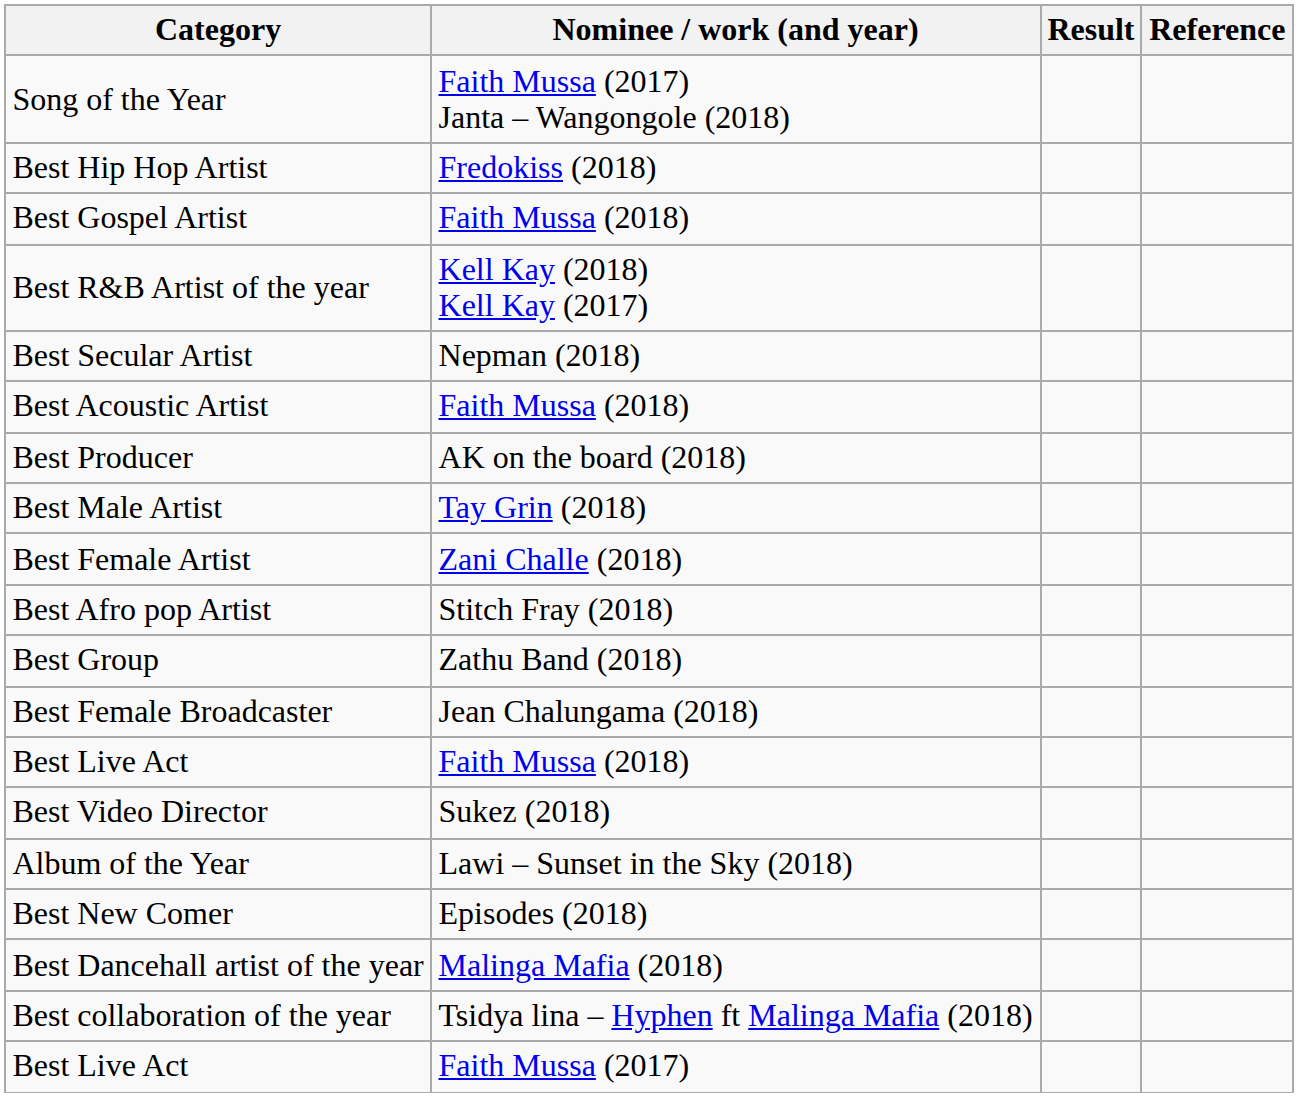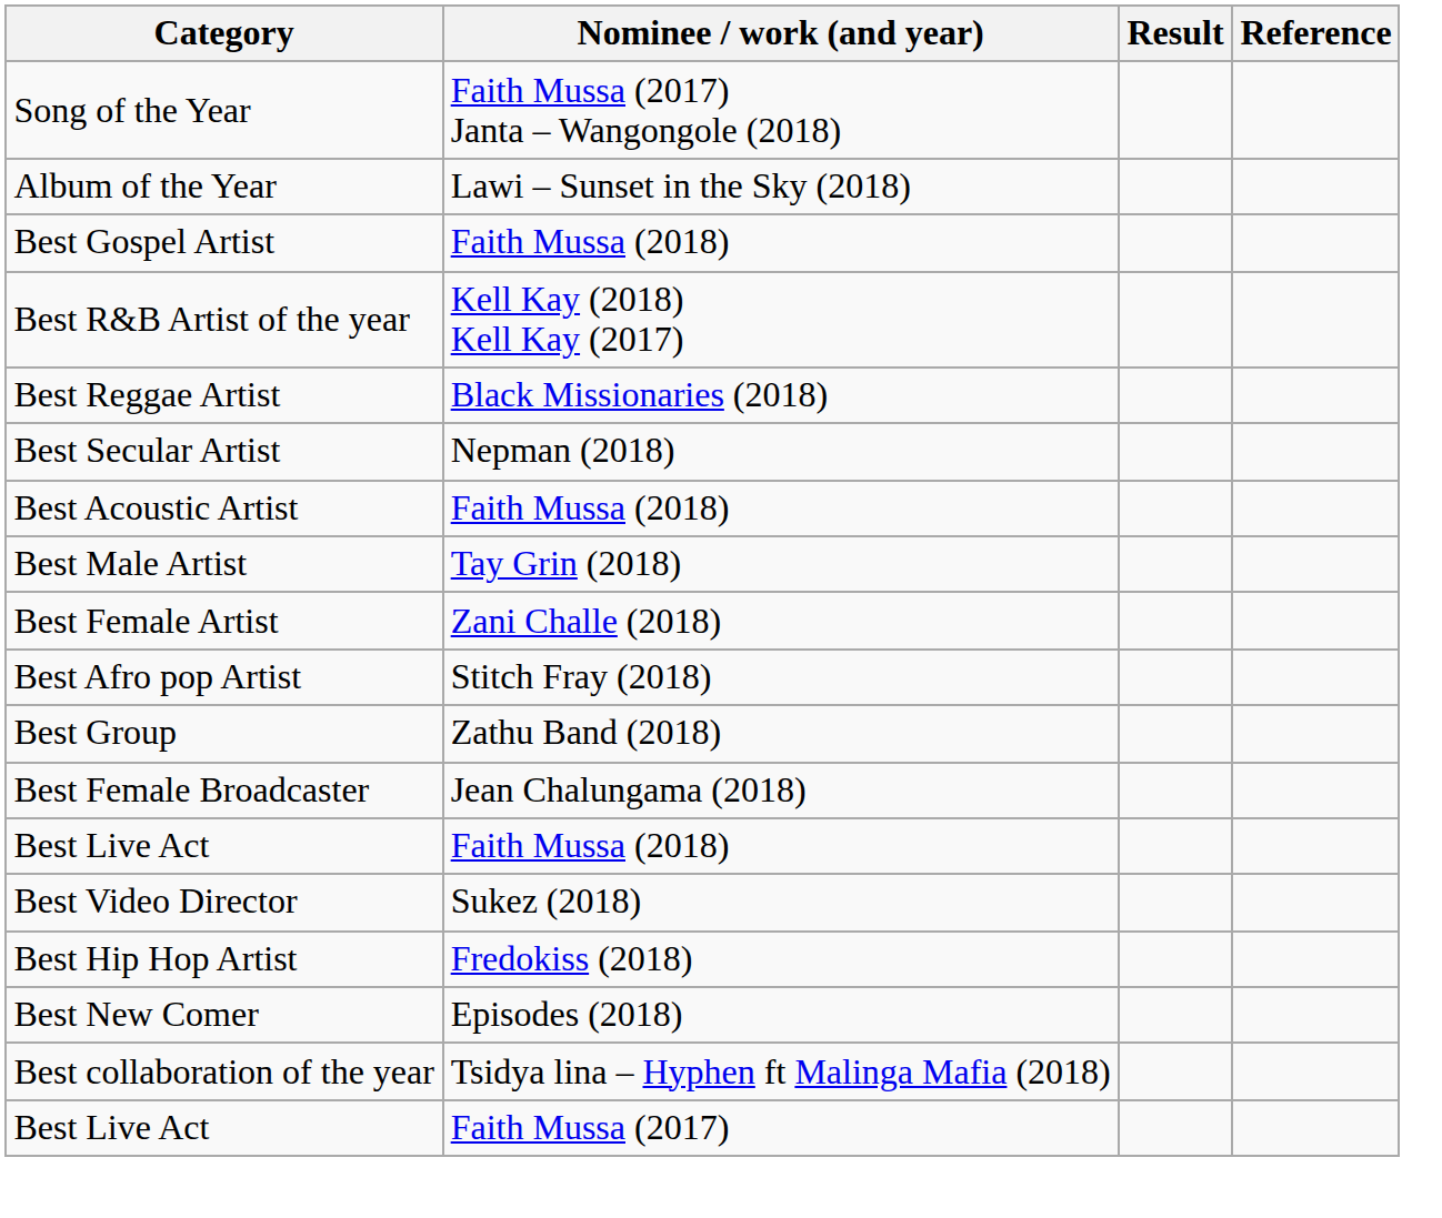 <table class="wikitable">
 <tr>
 <th>Category</th>
 <th><strong>Nominee / work (and year)</strong></th>
 <th><strong>Result</strong></th>
 <th>Reference</th>
 </tr>
 <tr>
 <td>Song of the Year</td>
 <td><a href='#'>Faith Mussa</a> (2017)<br>Janta – Wangongole (2018)</td>
 <td></td>
 <td></td>
 </tr>
 <tr>
-<td>Best Hip Hop Artist</td>
-<td><a href='#'>Fredokiss</a> (2018)</td>
+<td>Album of the Year</td>
+<td>Lawi – Sunset in the Sky (2018)</td>
 <td></td>
 <td></td>
 </tr>
 <tr>
 <td>Best Gospel Artist</td>
 <td><a href='#'>Faith Mussa</a> (2018)</td>
 <td></td>
 <td></td>
 </tr>
 <tr>
 <td>Best R&B Artist of the year</td>
 <td><a href='#'>Kell Kay</a> (2018)<br><a href='#'>Kell Kay</a> (2017)</td>
 <td></td>
 <td></td>
 </tr>
 <tr>
+<td>Best Reggae Artist</td>
+<td><a href='#'>Black Missionaries</a> (2018)</td>
+<td></td>
+<td></td>
+</tr>
+<tr>
 <td>Best Secular Artist</td>
 <td>Nepman (2018)</td>
 <td></td>
 <td></td>
 </tr>
 <tr>
 <td>Best Acoustic Artist</td>
 <td><a href='#'>Faith Mussa</a> (2018)</td>
-<td></td>
-<td></td>
-</tr>
-<tr>
-<td>Best Producer</td>
-<td>AK on the board (2018)</td>
 <td></td>
 <td></td>
 </tr>
 <tr>
 <td>Best Male Artist</td>
 <td><a href='#'>Tay Grin</a> (2018)</td>
 <td></td>
 <td></td>
 </tr>
 <tr>
 <td>Best Female Artist</td>
 <td><a href='#'>Zani Challe</a> (2018)</td>
 <td></td>
 <td></td>
 </tr>
 <tr>
 <td>Best Afro pop Artist</td>
 <td>Stitch Fray (2018)</td>
 <td></td>
 <td></td>
 </tr>
 <tr>
 <td>Best Group</td>
 <td>Zathu Band (2018)</td>
 <td></td>
 <td></td>
 </tr>
 <tr>
 <td>Best Female Broadcaster</td>
 <td>Jean Chalungama (2018)</td>
 <td></td>
 <td></td>
 </tr>
 <tr>
 <td>Best Live Act</td>
 <td><a href='#'>Faith Mussa</a> (2018)</td>
 <td></td>
 <td></td>
 </tr>
 <tr>
 <td>Best Video Director</td>
 <td>Sukez (2018)</td>
 <td></td>
 <td></td>
 </tr>
 <tr>
-<td>Album of the Year</td>
-<td>Lawi – Sunset in the Sky (2018)</td>
+<td>Best Hip Hop Artist</td>
+<td><a href='#'>Fredokiss</a> (2018)</td>
 <td></td>
 <td></td>
 </tr>
 <tr>
 <td>Best New Comer</td>
 <td>Episodes (2018)</td>
-<td></td>
-<td></td>
-</tr>
-<tr>
-<td>Best Dancehall artist of the year</td>
-<td><a href='#'>Malinga Mafia</a> (2018)</td>
 <td></td>
 <td></td>
 </tr>
 <tr>
 <td>Best collaboration of the year</td>
 <td>Tsidya lina – <a href='#'>Hyphen</a> ft <a href='#'>Malinga Mafia</a> (2018)</td>
 <td></td>
 <td></td>
 </tr>
 <tr>
 <td>Best Live Act</td>
 <td><a href='#'>Faith Mussa</a> (2017)</td>
 <td></td>
 <td></td>
 </tr>
 </table>
